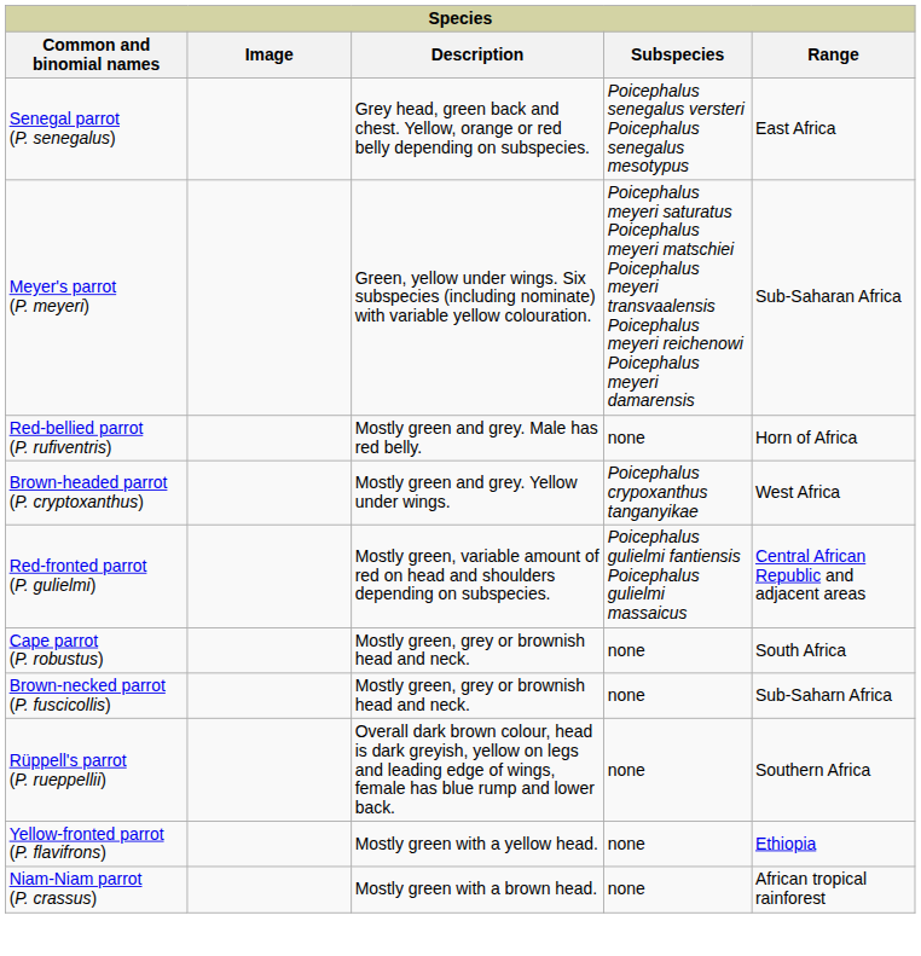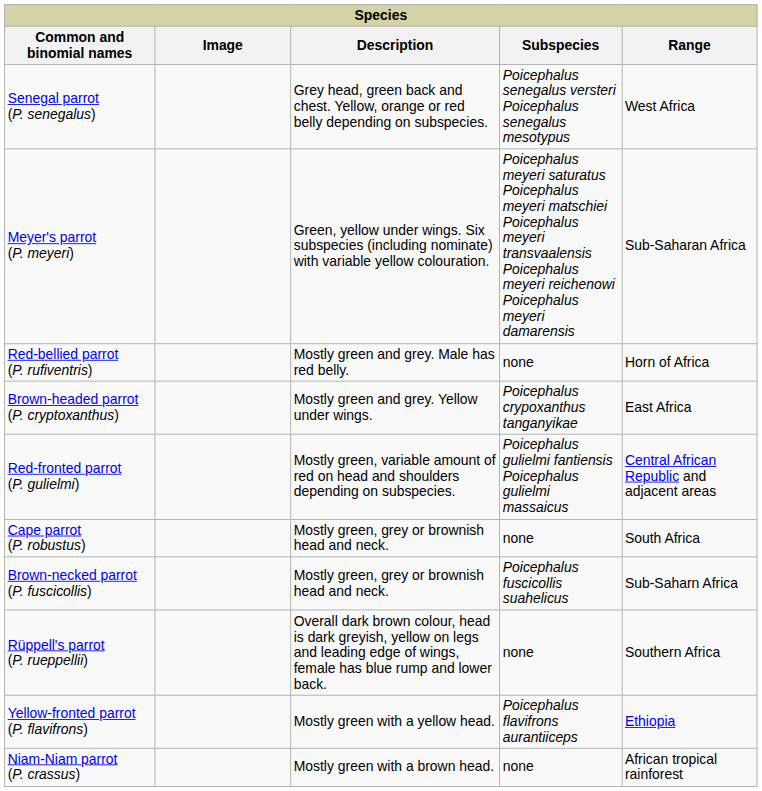 <table class="wikitable" width="98%">
 <tr>
 <th colspan="5" style="background-color: #D3D3A4;">Species</th>
 </tr>
 <tr>
 <th width="20%">Common and binomial names</th>
 <th width="18%">Image</th>
 <th>Description</th>
 <th>Subspecies</th>
 <th width="18%">Range</th>
 </tr>
 <tr>
 <td><a href='#'>Senegal parrot</a><br>(<em>P. senegalus</em>)</td>
 <td style="text-align:center;"></td>
 <td>Grey head, green back and chest. Yellow, orange or red belly depending on subspecies.</td>
 <td><em>Poicephalus senegalus versteri</em><br><em>Poicephalus senegalus mesotypus</em></td>
-<td>East Africa</td>
+<td>West Africa</td>
 </tr>
 <tr>
 <td><a href='#'>Meyer's parrot</a><br>(<em>P. meyeri</em>)</td>
 <td style="text-align:center;"></td>
 <td>Green, yellow under wings. Six subspecies (including nominate) with variable yellow colouration.</td>
 <td><em>Poicephalus meyeri saturatus</em><br><em>Poicephalus meyeri matschiei</em><br><em>Poicephalus meyeri transvaalensis</em><br><em>Poicephalus meyeri reichenowi</em><br><em>Poicephalus meyeri damarensis</em></td>
 <td>Sub-Saharan Africa</td>
 </tr>
 <tr>
 <td><a href='#'>Red-bellied parrot</a><br>(<em>P. rufiventris</em>)</td>
 <td style="text-align:center;"></td>
 <td>Mostly green and grey. Male has red belly.</td>
 <td>none</td>
 <td>Horn of Africa</td>
 </tr>
 <tr>
 <td><a href='#'>Brown-headed parrot</a><br>(<em>P.  cryptoxanthus</em>)</td>
 <td style="text-align:center;"></td>
 <td>Mostly green and grey. Yellow under wings.</td>
 <td><em>Poicephalus crypoxanthus tanganyikae</em></td>
-<td>West Africa</td>
+<td>East Africa</td>
 </tr>
 <tr>
 <td><a href='#'>Red-fronted parrot</a><br>(<em>P. gulielmi</em>)</td>
 <td style="text-align:center;"></td>
 <td>Mostly green, variable amount of red on head and shoulders depending on subspecies.</td>
 <td><em>Poicephalus gulielmi fantiensis</em><br><em>Poicephalus gulielmi massaicus</em></td>
 <td><a href='#'>Central African Republic</a> and adjacent areas</td>
 </tr>
 <tr>
 <td><a href='#'>Cape parrot</a><br>(<em>P. robustus</em>)</td>
 <td style="text-align:center;"></td>
 <td>Mostly green, grey or brownish head and neck.</td>
 <td>none</td>
 <td>South Africa</td>
 </tr>
 <tr>
 <td><a href='#'>Brown-necked parrot</a><br>(<em>P. fuscicollis</em>)</td>
 <td style="text-align:center;"></td>
 <td>Mostly green, grey or brownish head and neck.</td>
-<td>none</td>
+<td><em>Poicephalus fuscicollis suahelicus</em></td>
 <td>Sub-Saharn Africa</td>
 </tr>
 <tr>
 <td><a href='#'>Rüppell's parrot</a><br>(<em>P. rueppellii</em>)</td>
 <td style="text-align:center;"></td>
 <td>Overall dark brown colour, head is dark greyish, yellow on legs and leading edge of wings, female has blue rump and lower back.</td>
 <td>none</td>
 <td>Southern Africa</td>
 </tr>
 <tr>
 <td><a href='#'>Yellow-fronted parrot</a><br>(<em>P. flavifrons</em>)</td>
 <td style="text-align:center;"></td>
 <td>Mostly green with a yellow head.</td>
-<td>none</td>
+<td><em>Poicephalus flavifrons aurantiiceps</em></td>
 <td><a href='#'>Ethiopia</a></td>
 </tr>
 <tr>
 <td><a href='#'>Niam-Niam parrot</a><br>(<em>P. crassus</em>)</td>
 <td style="text-align:center;"></td>
 <td>Mostly green with a brown head.</td>
 <td>none</td>
 <td>African tropical rainforest</td>
 </tr>
 </table>
